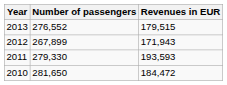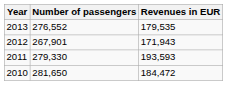 <table class="wikitable">
 <tr>
 <th>Year</th>
 <th>Number of passengers</th>
 <th>Revenues in EUR</th>
 </tr>
 <tr>
 <td>2013</td>
 <td>276,552</td>
-<td>179,515</td>
+<td>179,535</td>
 </tr>
 <tr>
 <td>2012</td>
-<td>267,899</td>
+<td>267,901</td>
 <td>171,943</td>
 </tr>
 <tr>
 <td>2011</td>
 <td>279,330</td>
 <td>193,593</td>
 </tr>
 <tr>
 <td>2010</td>
 <td>281,650</td>
 <td>184,472</td>
 </tr>
 </table>
